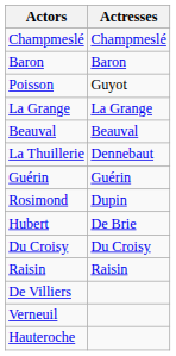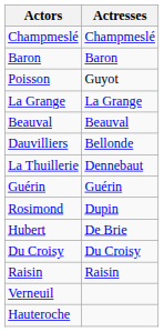 <table class="wikitable centre">
 <tr>
 <th width="50%" align="center">Actors</th>
 <th width="50%" align="center">Actresses</th>
 </tr>
 <tr>
 <td><a href='#'>Champmeslé</a></td>
 <td><a href='#'>Champmeslé</a></td>
 </tr>
 <tr>
 <td><a href='#'>Baron</a></td>
 <td><a href='#'> Baron</a></td>
 </tr>
 <tr>
 <td><a href='#'>Poisson</a></td>
 <td>Guyot</td>
 </tr>
 <tr>
 <td><a href='#'>La Grange</a></td>
 <td><a href='#'>La Grange</a></td>
 </tr>
 <tr>
 <td><a href='#'>Beauval</a></td>
 <td><a href='#'> Beauval</a></td>
 </tr>
 <tr>
+<td><a href='#'>Dauvilliers</a></td>
+<td><a href='#'> Bellonde</a></td>
+</tr>
+<tr>
 <td><a href='#'>La Thuillerie</a></td>
 <td><a href='#'> Dennebaut</a></td>
 </tr>
 <tr>
 <td><a href='#'>Guérin</a></td>
 <td><a href='#'>Guérin</a></td>
 </tr>
 <tr>
 <td><a href='#'>Rosimond</a></td>
 <td><a href='#'> Dupin</a></td>
 </tr>
 <tr>
 <td><a href='#'>Hubert</a></td>
 <td><a href='#'>De Brie</a></td>
 </tr>
 <tr>
 <td><a href='#'>Du Croisy</a></td>
 <td><a href='#'>Du Croisy</a></td>
 </tr>
 <tr>
 <td><a href='#'>Raisin</a></td>
 <td><a href='#'>  Raisin</a></td>
 </tr>
 <tr>
-<td><a href='#'>De Villiers</a></td>
-<td></td>
-</tr>
-<tr>
 <td><a href='#'>Verneuil</a></td>
 <td></td>
 </tr>
 <tr>
 <td><a href='#'>Hauteroche</a></td>
 <td></td>
 </tr>
 </table>
